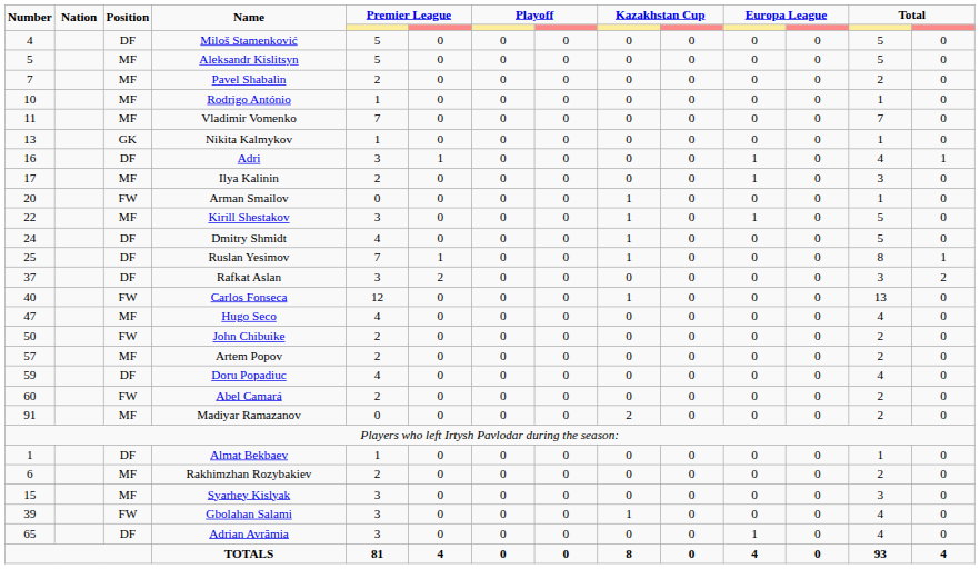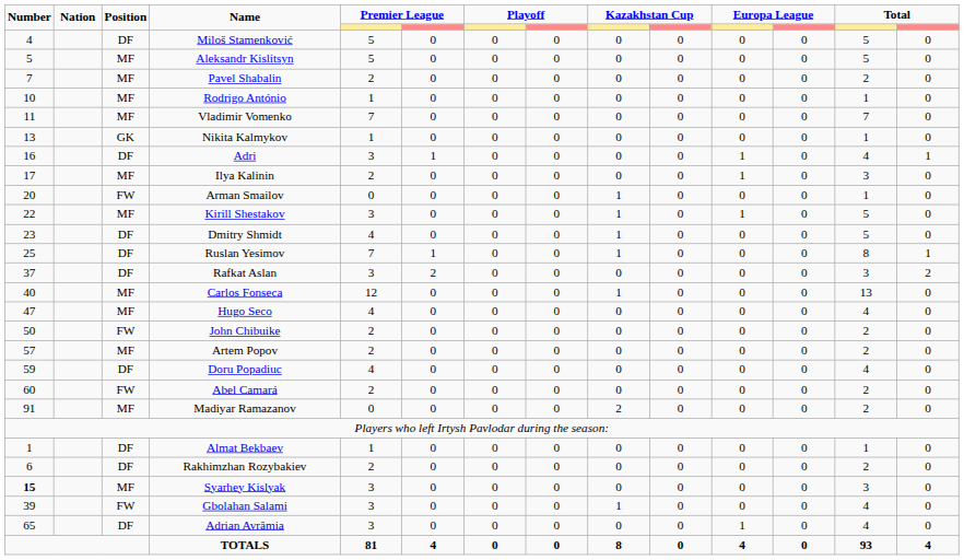 <table class="wikitable" style="text-align:center;">
 <tr>
 <td rowspan="2"  style="width:5%; text-align:center;"><strong>Number</strong></td>
 <td rowspan="2"  style="width:5%; text-align:center;"><strong>Nation</strong></td>
 <td rowspan="2"  style="width:5%; text-align:center;"><strong>Position</strong></td>
 <td rowspan="2"  style="width:20%; text-align:center;"><strong>Name</strong></td>
 <td colspan="2" style="text-align:center;"><strong><a href='#'>Premier League</a></strong></td>
 <td colspan="2" style="text-align:center;"><strong><a href='#'>Playoff</a></strong></td>
 <td colspan="2" style="text-align:center;"><strong><a href='#'>Kazakhstan Cup</a></strong></td>
 <td colspan="2" style="text-align:center;"><strong><a href='#'>Europa League</a></strong></td>
 <td colspan="2" style="text-align:center;"><strong>Total</strong></td>
 </tr>
 <tr>
 <th style="width:60px; background:#fe9;"></th>
 <th style="width:60px; background:#ff8888;"></th>
 <th style="width:60px; background:#fe9;"></th>
 <th style="width:60px; background:#ff8888;"></th>
 <th style="width:60px; background:#fe9;"></th>
 <th style="width:60px; background:#ff8888;"></th>
 <th style="width:60px; background:#fe9;"></th>
 <th style="width:60px; background:#ff8888;"></th>
 <th style="width:60px; background:#fe9;"></th>
 <th style="width:60px; background:#ff8888;"></th>
 </tr>
 <tr>
 <td>4</td>
 <td></td>
 <td>DF</td>
 <td><a href='#'>Miloš Stamenković</a></td>
 <td>5</td>
 <td>0</td>
 <td>0</td>
 <td>0</td>
 <td>0</td>
 <td>0</td>
 <td>0</td>
 <td>0</td>
 <td>5</td>
 <td>0</td>
 </tr>
 <tr>
 <td>5</td>
 <td></td>
 <td>MF</td>
 <td><a href='#'>Aleksandr Kislitsyn</a></td>
 <td>5</td>
 <td>0</td>
 <td>0</td>
 <td>0</td>
 <td>0</td>
 <td>0</td>
 <td>0</td>
 <td>0</td>
 <td>5</td>
 <td>0</td>
 </tr>
 <tr>
 <td>7</td>
 <td></td>
 <td>MF</td>
 <td><a href='#'>Pavel Shabalin</a></td>
 <td>2</td>
 <td>0</td>
 <td>0</td>
 <td>0</td>
 <td>0</td>
 <td>0</td>
 <td>0</td>
 <td>0</td>
 <td>2</td>
 <td>0</td>
 </tr>
 <tr>
 <td>10</td>
 <td></td>
 <td>MF</td>
 <td><a href='#'>Rodrigo António</a></td>
 <td>1</td>
 <td>0</td>
 <td>0</td>
 <td>0</td>
 <td>0</td>
 <td>0</td>
 <td>0</td>
 <td>0</td>
 <td>1</td>
 <td>0</td>
 </tr>
 <tr>
 <td>11</td>
 <td></td>
 <td>MF</td>
 <td>Vladimir Vomenko</td>
 <td>7</td>
 <td>0</td>
 <td>0</td>
 <td>0</td>
 <td>0</td>
 <td>0</td>
 <td>0</td>
 <td>0</td>
 <td>7</td>
 <td>0</td>
 </tr>
 <tr>
 <td>13</td>
 <td></td>
 <td>GK</td>
 <td>Nikita Kalmykov</td>
 <td>1</td>
 <td>0</td>
 <td>0</td>
 <td>0</td>
 <td>0</td>
 <td>0</td>
 <td>0</td>
 <td>0</td>
 <td>1</td>
 <td>0</td>
 </tr>
 <tr>
 <td>16</td>
 <td></td>
 <td>DF</td>
 <td><a href='#'>Adri</a></td>
 <td>3</td>
 <td>1</td>
 <td>0</td>
 <td>0</td>
 <td>0</td>
 <td>0</td>
 <td>1</td>
 <td>0</td>
 <td>4</td>
 <td>1</td>
 </tr>
 <tr>
 <td>17</td>
 <td></td>
 <td>MF</td>
 <td>Ilya Kalinin</td>
 <td>2</td>
 <td>0</td>
 <td>0</td>
 <td>0</td>
 <td>0</td>
 <td>0</td>
 <td>1</td>
 <td>0</td>
 <td>3</td>
 <td>0</td>
 </tr>
 <tr>
 <td>20</td>
 <td></td>
 <td>FW</td>
 <td>Arman Smailov</td>
 <td>0</td>
 <td>0</td>
 <td>0</td>
 <td>0</td>
 <td>1</td>
 <td>0</td>
 <td>0</td>
 <td>0</td>
 <td>1</td>
 <td>0</td>
 </tr>
 <tr>
 <td>22</td>
 <td></td>
 <td>MF</td>
 <td><a href='#'>Kirill Shestakov</a></td>
 <td>3</td>
 <td>0</td>
 <td>0</td>
 <td>0</td>
 <td>1</td>
 <td>0</td>
 <td>1</td>
 <td>0</td>
 <td>5</td>
 <td>0</td>
 </tr>
 <tr>
-<td>24</td>
+<td>23</td>
 <td></td>
 <td>DF</td>
 <td>Dmitry Shmidt</td>
 <td>4</td>
 <td>0</td>
 <td>0</td>
 <td>0</td>
 <td>1</td>
 <td>0</td>
 <td>0</td>
 <td>0</td>
 <td>5</td>
 <td>0</td>
 </tr>
 <tr>
 <td>25</td>
 <td></td>
 <td>DF</td>
 <td>Ruslan Yesimov</td>
 <td>7</td>
 <td>1</td>
 <td>0</td>
 <td>0</td>
 <td>1</td>
 <td>0</td>
 <td>0</td>
 <td>0</td>
 <td>8</td>
 <td>1</td>
 </tr>
 <tr>
 <td>37</td>
 <td></td>
 <td>DF</td>
 <td>Rafkat Aslan</td>
 <td>3</td>
 <td>2</td>
 <td>0</td>
 <td>0</td>
 <td>0</td>
 <td>0</td>
 <td>0</td>
 <td>0</td>
 <td>3</td>
 <td>2</td>
 </tr>
 <tr>
 <td>40</td>
 <td></td>
-<td>FW</td>
+<td>MF</td>
 <td><a href='#'>Carlos Fonseca</a></td>
 <td>12</td>
 <td>0</td>
 <td>0</td>
 <td>0</td>
 <td>1</td>
 <td>0</td>
 <td>0</td>
 <td>0</td>
 <td>13</td>
 <td>0</td>
 </tr>
 <tr>
 <td>47</td>
 <td></td>
 <td>MF</td>
 <td><a href='#'>Hugo Seco</a></td>
 <td>4</td>
 <td>0</td>
 <td>0</td>
 <td>0</td>
 <td>0</td>
 <td>0</td>
 <td>0</td>
 <td>0</td>
 <td>4</td>
 <td>0</td>
 </tr>
 <tr>
 <td>50</td>
 <td></td>
 <td>FW</td>
 <td><a href='#'>John Chibuike</a></td>
 <td>2</td>
 <td>0</td>
 <td>0</td>
 <td>0</td>
 <td>0</td>
 <td>0</td>
 <td>0</td>
 <td>0</td>
 <td>2</td>
 <td>0</td>
 </tr>
 <tr>
 <td>57</td>
 <td></td>
 <td>MF</td>
 <td>Artem Popov</td>
 <td>2</td>
 <td>0</td>
 <td>0</td>
 <td>0</td>
 <td>0</td>
 <td>0</td>
 <td>0</td>
 <td>0</td>
 <td>2</td>
 <td>0</td>
 </tr>
 <tr>
 <td>59</td>
 <td></td>
 <td>DF</td>
 <td><a href='#'>Doru Popadiuc</a></td>
 <td>4</td>
 <td>0</td>
 <td>0</td>
 <td>0</td>
 <td>0</td>
 <td>0</td>
 <td>0</td>
 <td>0</td>
 <td>4</td>
 <td>0</td>
 </tr>
 <tr>
 <td>60</td>
 <td></td>
 <td>FW</td>
 <td><a href='#'>Abel Camará</a></td>
 <td>2</td>
 <td>0</td>
 <td>0</td>
 <td>0</td>
 <td>0</td>
 <td>0</td>
 <td>0</td>
 <td>0</td>
 <td>2</td>
 <td>0</td>
 </tr>
 <tr>
 <td>91</td>
 <td></td>
 <td>MF</td>
 <td>Madiyar Ramazanov</td>
 <td>0</td>
 <td>0</td>
 <td>0</td>
 <td>0</td>
 <td>2</td>
 <td>0</td>
 <td>0</td>
 <td>0</td>
 <td>2</td>
 <td>0</td>
 </tr>
 <tr>
 <td colspan="14"><em>Players who left Irtysh Pavlodar during the season:</em></td>
 </tr>
 <tr>
 <td>1</td>
 <td></td>
 <td>DF</td>
 <td><a href='#'>Almat Bekbaev</a></td>
 <td>1</td>
 <td>0</td>
 <td>0</td>
 <td>0</td>
 <td>0</td>
 <td>0</td>
 <td>0</td>
 <td>0</td>
 <td>1</td>
 <td>0</td>
 </tr>
 <tr>
 <td>6</td>
 <td></td>
-<td>MF</td>
+<td>DF</td>
 <td>Rakhimzhan Rozybakiev</td>
 <td>2</td>
 <td>0</td>
 <td>0</td>
 <td>0</td>
 <td>0</td>
 <td>0</td>
 <td>0</td>
 <td>0</td>
 <td>2</td>
 <td>0</td>
 </tr>
 <tr>
-<td>15</td>
+<td><strong>15</strong></td>
 <td></td>
 <td>MF</td>
 <td><a href='#'>Syarhey Kislyak</a></td>
 <td>3</td>
 <td>0</td>
 <td>0</td>
 <td>0</td>
 <td>0</td>
 <td>0</td>
 <td>0</td>
 <td>0</td>
 <td>3</td>
 <td>0</td>
 </tr>
 <tr>
 <td>39</td>
 <td></td>
 <td>FW</td>
 <td><a href='#'>Gbolahan Salami</a></td>
 <td>3</td>
 <td>0</td>
 <td>0</td>
 <td>0</td>
 <td>1</td>
 <td>0</td>
 <td>0</td>
 <td>0</td>
 <td>4</td>
 <td>0</td>
 </tr>
 <tr>
 <td>65</td>
 <td></td>
 <td>DF</td>
 <td><a href='#'>Adrian Avrămia</a></td>
 <td>3</td>
 <td>0</td>
 <td>0</td>
 <td>0</td>
 <td>0</td>
 <td>0</td>
 <td>1</td>
 <td>0</td>
 <td>4</td>
 <td>0</td>
 </tr>
 <tr>
 <td colspan="3"></td>
 <td><strong>TOTALS</strong></td>
 <td><strong>81</strong></td>
 <td><strong>4</strong></td>
 <td><strong>0</strong></td>
 <td><strong>0</strong></td>
 <td><strong>8</strong></td>
 <td><strong>0</strong></td>
 <td><strong>4</strong></td>
 <td><strong>0</strong></td>
 <td><strong>93</strong></td>
 <td><strong>4</strong></td>
 </tr>
 </table>
